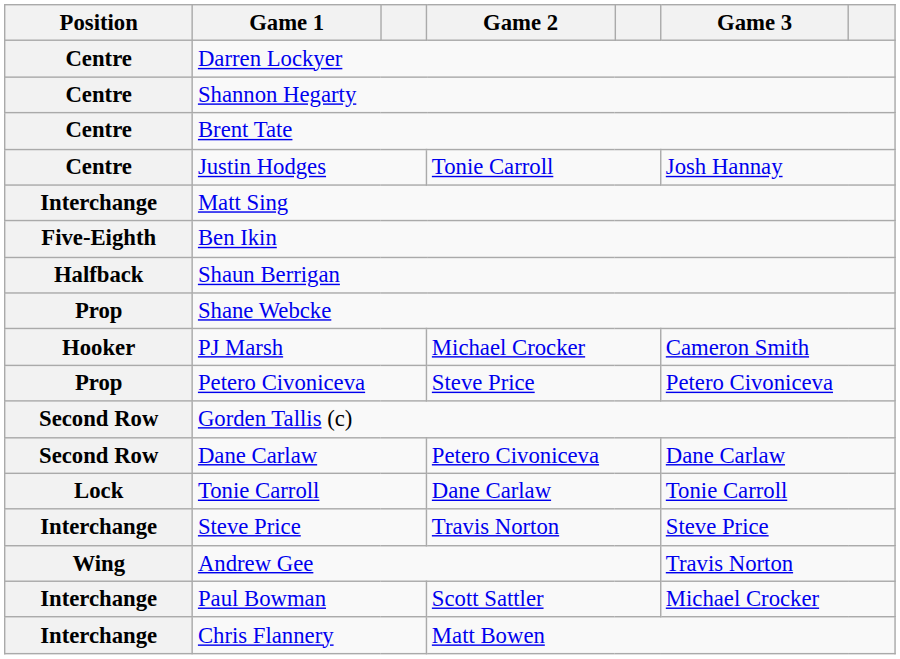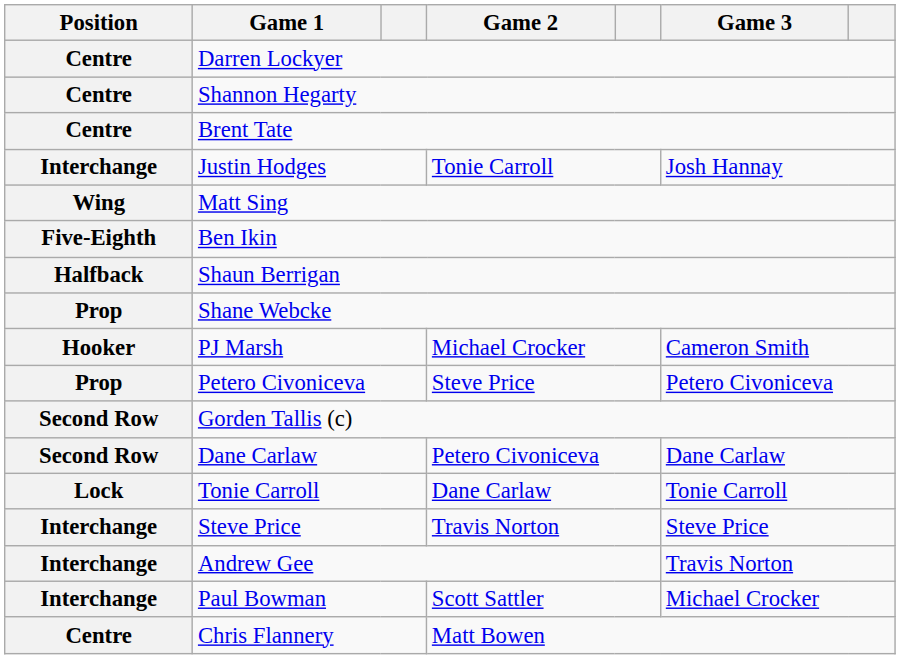 <table class="wikitable">
 <tr>
 <th style="width:125px;">Position</th>
 <th style="width:125px;">Game 1</th>
 <th style="width:25px;"></th>
 <th style="width:125px;">Game 2</th>
 <th style="width:25px;"></th>
 <th style="width:125px;">Game 3</th>
 <th style="width:25px;"></th>
 </tr>
 <tr>
 <th>Centre</th>
 <td colspan="6"> <a href='#'>Darren Lockyer</a></td>
 </tr>
 <tr>
 <th>Centre</th>
 <td colspan="6"> <a href='#'>Shannon Hegarty</a></td>
 </tr>
 <tr>
 <th>Centre</th>
 <td colspan="6"> <a href='#'>Brent Tate</a></td>
 </tr>
 <tr>
-<th>Centre</th>
+<th>Interchange</th>
 <td colspan="2"> <a href='#'>Justin Hodges</a></td>
 <td colspan="2"> <a href='#'>Tonie Carroll</a></td>
 <td colspan="2"> <a href='#'>Josh Hannay</a></td>
 </tr>
 <tr>
-<th>Interchange</th>
+<th>Wing</th>
 <td colspan="6"> <a href='#'>Matt Sing</a></td>
 </tr>
 <tr>
 <th>Five-Eighth</th>
 <td colspan="6"> <a href='#'>Ben Ikin</a></td>
 </tr>
 <tr>
 <th>Halfback</th>
 <td colspan="6"> <a href='#'>Shaun Berrigan</a></td>
 </tr>
 <tr>
 <th>Prop</th>
 <td colspan="6"> <a href='#'>Shane Webcke</a></td>
 </tr>
 <tr>
 <th>Hooker</th>
 <td colspan="2"> <a href='#'>PJ Marsh</a></td>
 <td colspan="2"> <a href='#'>Michael Crocker</a></td>
 <td colspan="2"> <a href='#'>Cameron Smith</a></td>
 </tr>
 <tr>
 <th>Prop</th>
 <td colspan="2"> <a href='#'>Petero Civoniceva</a></td>
 <td colspan="2"> <a href='#'>Steve Price</a></td>
 <td colspan="2"> <a href='#'>Petero Civoniceva</a></td>
 </tr>
 <tr>
 <th>Second Row</th>
 <td colspan="6"> <a href='#'>Gorden Tallis</a> (c)</td>
 </tr>
 <tr>
 <th>Second Row</th>
 <td colspan="2"> <a href='#'>Dane Carlaw</a></td>
 <td colspan="2"> <a href='#'>Petero Civoniceva</a></td>
 <td colspan="2"> <a href='#'>Dane Carlaw</a></td>
 </tr>
 <tr>
 <th>Lock</th>
 <td colspan="2"> <a href='#'>Tonie Carroll</a></td>
 <td colspan="2"> <a href='#'>Dane Carlaw</a></td>
 <td colspan="2"> <a href='#'>Tonie Carroll</a></td>
 </tr>
 <tr>
 <th>Interchange</th>
 <td colspan="2"> <a href='#'>Steve Price</a></td>
 <td colspan="2"> <a href='#'>Travis Norton</a></td>
 <td colspan="2"> <a href='#'>Steve Price</a></td>
 </tr>
 <tr>
-<th>Wing</th>
+<th>Interchange</th>
 <td colspan="4"> <a href='#'>Andrew Gee</a></td>
 <td colspan="2"> <a href='#'>Travis Norton</a></td>
 </tr>
 <tr>
 <th>Interchange</th>
 <td colspan="2"> <a href='#'>Paul Bowman</a></td>
 <td colspan="2"> <a href='#'>Scott Sattler</a></td>
 <td colspan="2"> <a href='#'>Michael Crocker</a></td>
 </tr>
 <tr>
-<th>Interchange</th>
+<th>Centre</th>
 <td colspan="2"> <a href='#'>Chris Flannery</a></td>
 <td colspan="4"> <a href='#'>Matt Bowen</a></td>
 </tr>
 </table>
